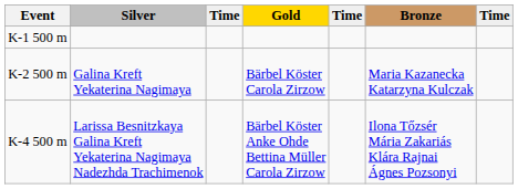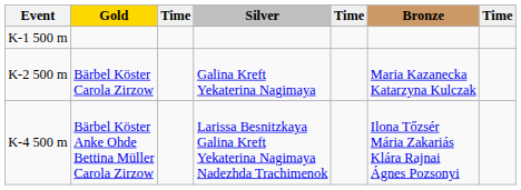 <table class="wikitable">
 <tr>
 <th>Event</th>
+<td align=center bgcolor="gold"><strong>Gold</strong></td>
+<td align=center bgcolor="EFEFEF"><strong>Time</strong></td>
 <td align=center bgcolor="silver"><strong>Silver</strong></td>
-<td align=center bgcolor="EFEFEF"><strong>Time</strong></td>
-<td align=center bgcolor="gold"><strong>Gold</strong></td>
 <td align=center bgcolor="EFEFEF"><strong>Time</strong></td>
 <td align=center bgcolor="CC9966"><strong>Bronze</strong></td>
 <td align=center bgcolor="EFEFEF"><strong>Time</strong></td>
 </tr>
 <tr>
 <td>K-1 500 m</td>
 <td></td>
 <td></td>
 <td></td>
 <td></td>
 <td></td>
 <td></td>
 </tr>
 <tr>
 <td>K-2 500 m</td>
+<td><br><a href='#'>Bärbel Köster</a><br><a href='#'>Carola Zirzow</a></td>
+<td></td>
 <td><br><a href='#'>Galina Kreft</a><br><a href='#'>Yekaterina Nagimaya</a></td>
-<td></td>
-<td><br><a href='#'>Bärbel Köster</a><br><a href='#'>Carola Zirzow</a></td>
 <td></td>
 <td><br><a href='#'>Maria Kazanecka</a><br><a href='#'>Katarzyna Kulczak</a></td>
 <td></td>
 </tr>
 <tr>
 <td>K-4 500 m</td>
+<td><br><a href='#'>Bärbel Köster</a><br><a href='#'>Anke Ohde</a><br><a href='#'>Bettina Müller</a><br><a href='#'>Carola Zirzow</a></td>
+<td></td>
 <td><br><a href='#'>Larissa Besnitzkaya</a><br><a href='#'>Galina Kreft</a><br><a href='#'>Yekaterina Nagimaya</a><br><a href='#'>Nadezhda Trachimenok</a></td>
-<td></td>
-<td><br><a href='#'>Bärbel Köster</a><br><a href='#'>Anke Ohde</a><br><a href='#'>Bettina Müller</a><br><a href='#'>Carola Zirzow</a></td>
 <td></td>
 <td><br><a href='#'>Ilona Tőzsér</a><br><a href='#'>Mária Zakariás</a><br><a href='#'>Klára Rajnai</a><br><a href='#'>Ágnes Pozsonyi</a></td>
 <td></td>
 </tr>
 </table>
